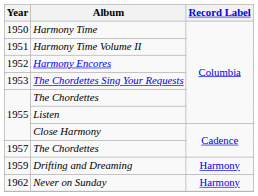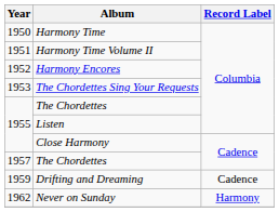 <table class="wikitable" style=text-align:center;>
 <tr>
 <th>Year</th>
 <th>Album</th>
 <th><a href='#'>Record Label</a></th>
 </tr>
 <tr>
 <td rowspan="1">1950</td>
 <td align=left><em>Harmony Time</em></td>
 <td rowspan="6"><a href='#'>Columbia</a></td>
 </tr>
 <tr>
 <td rowspan="1">1951</td>
 <td align=left><em>Harmony Time Volume II</em></td>
 </tr>
 <tr>
 <td rowspan="1">1952</td>
 <td align=left><em><a href='#'>Harmony Encores</a></em></td>
 </tr>
 <tr>
 <td rowspan="1">1953</td>
 <td align=left><em><a href='#'>The Chordettes Sing Your Requests</a></em></td>
 </tr>
 <tr>
 <td rowspan="3">1955</td>
 <td align=left><em>The Chordettes</em></td>
 </tr>
 <tr>
 <td align=left><em>Listen</em></td>
 </tr>
 <tr>
 <td align=left><em>Close Harmony</em></td>
 <td rowspan="2"><a href='#'>Cadence</a></td>
 </tr>
 <tr>
 <td rowspan="1">1957</td>
 <td align=left><em>The Chordettes</em></td>
 </tr>
 <tr>
 <td rowspan="1">1959</td>
 <td align=left><em>Drifting and Dreaming</em></td>
-<td rowspan="1"><a href='#'>Harmony</a></td>
+<td rowspan="1">Cadence</td>
 </tr>
 <tr>
 <td rowspan="1">1962</td>
 <td align=left><em>Never on Sunday</em></td>
 <td rowspan="1"><a href='#'>Harmony</a></td>
 </tr>
 <tr>
 </tr>
 </table>
